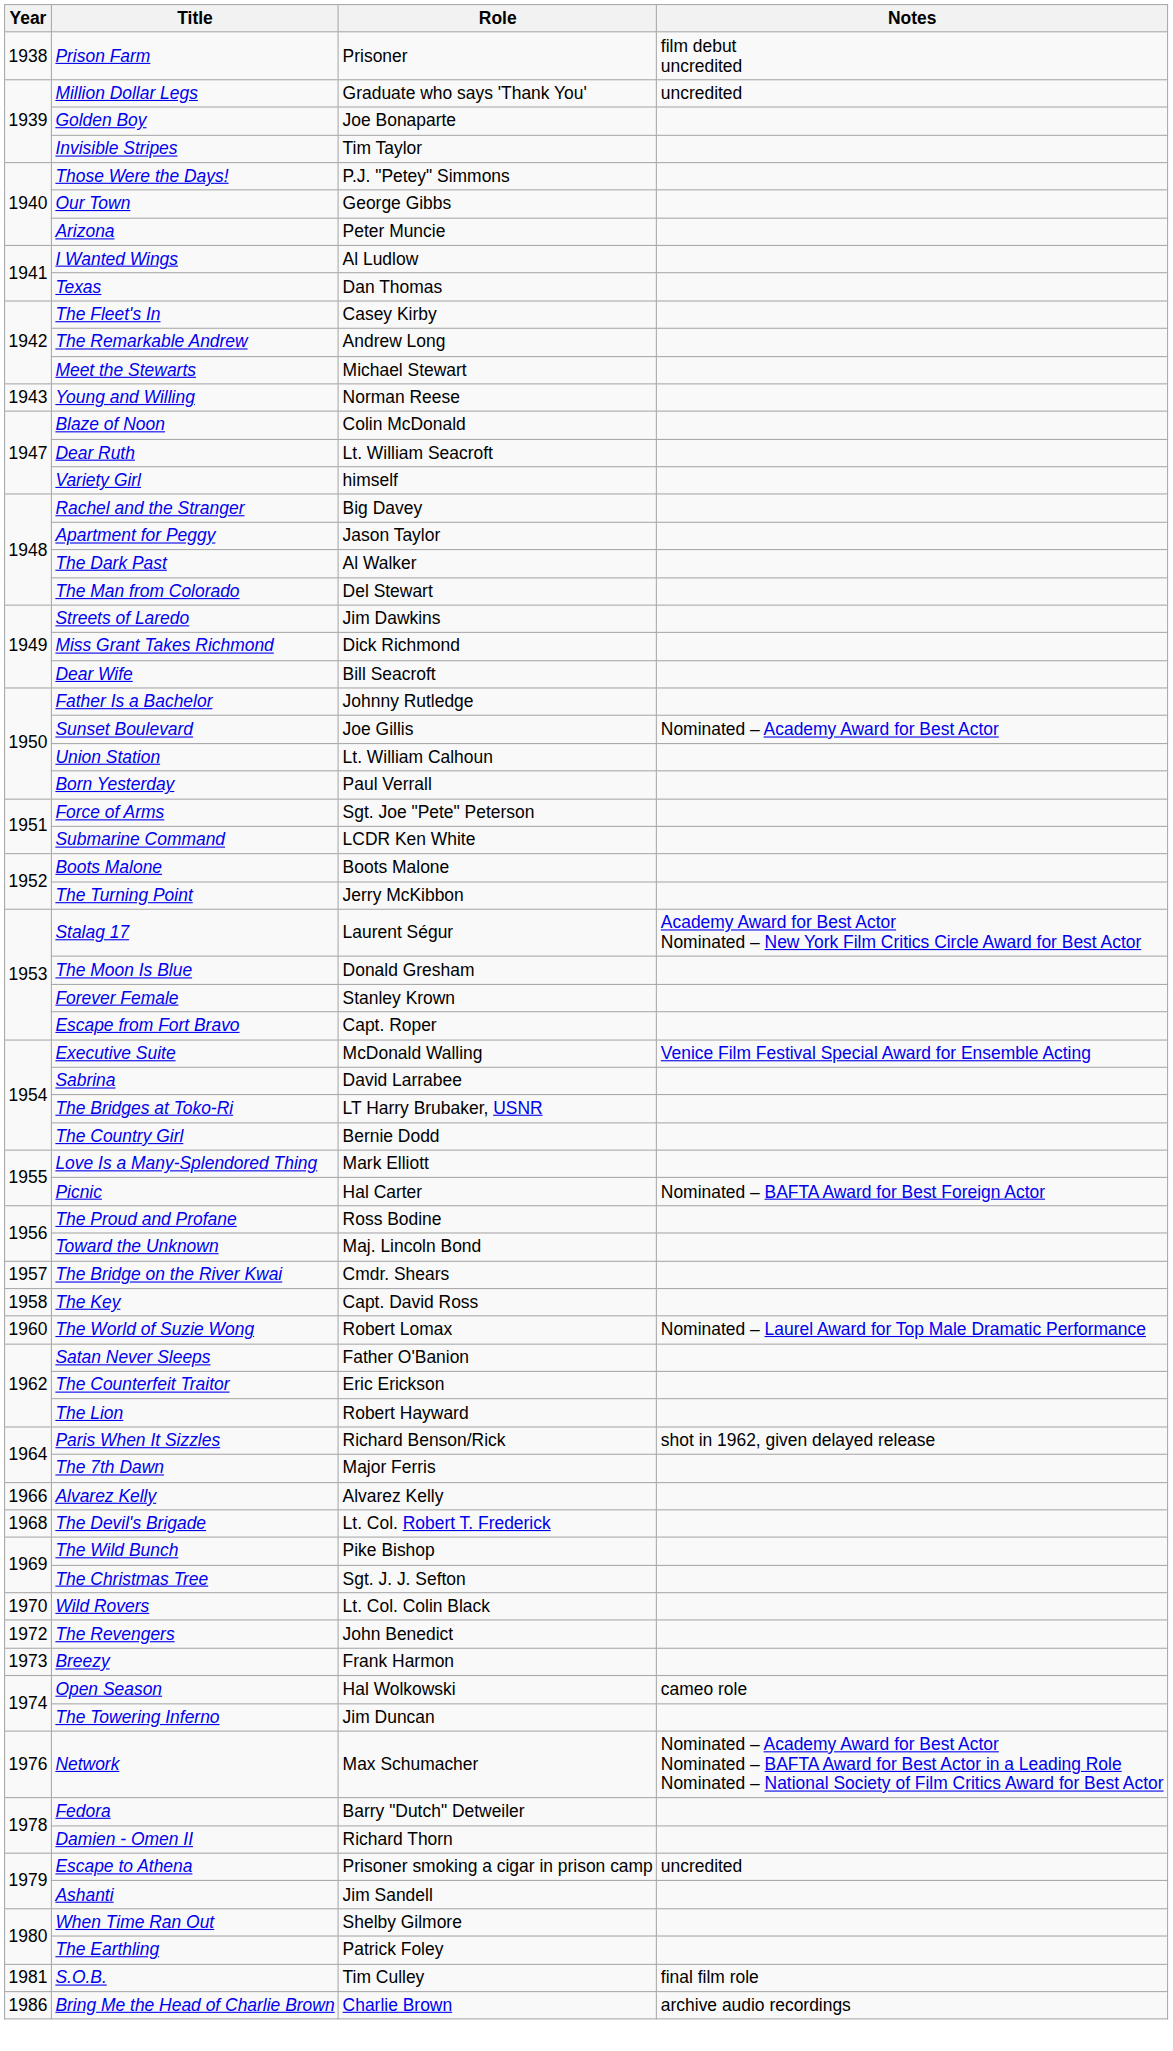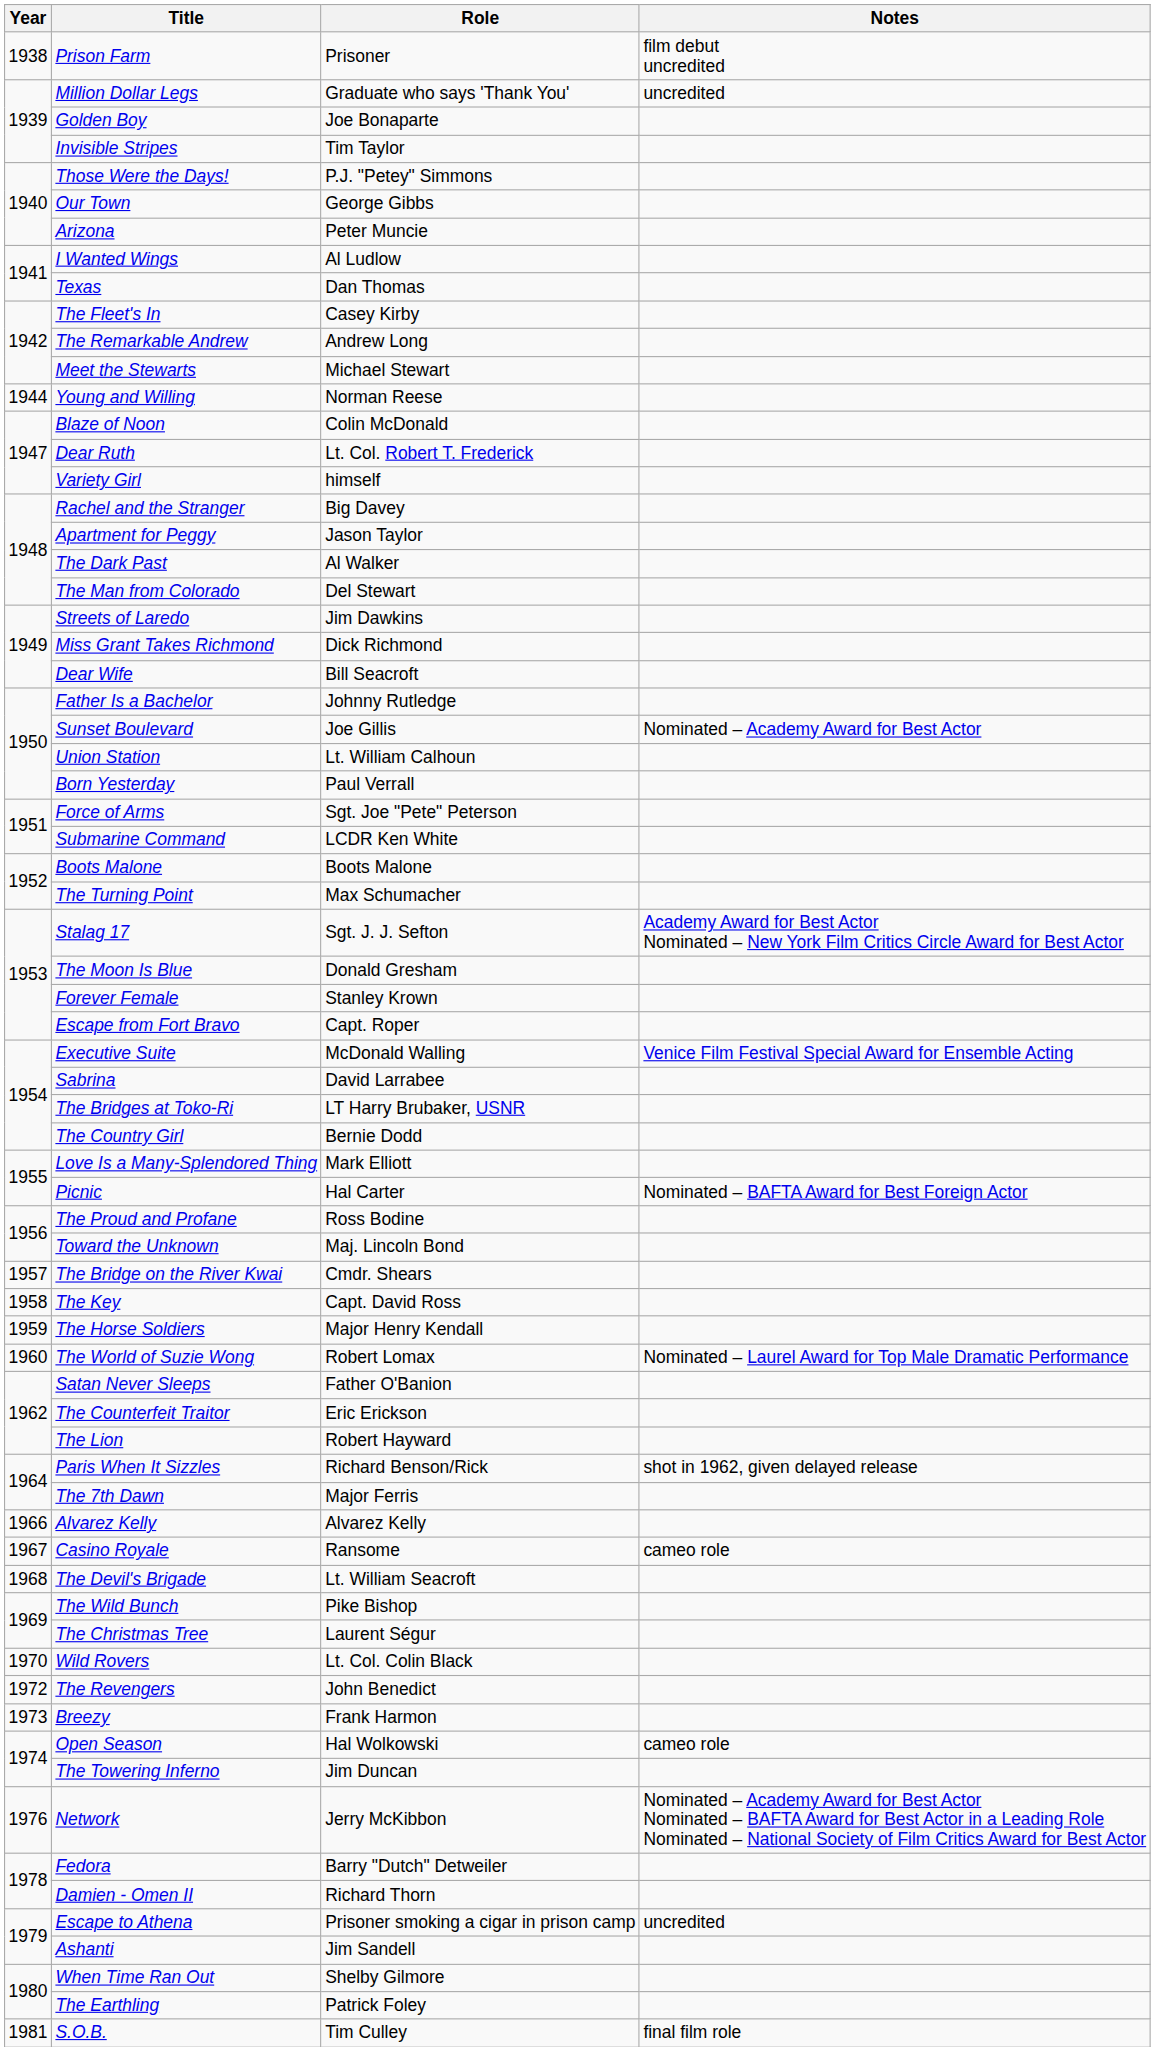 <table class="wikitable sortable" style="font-size: 100%;">
 <tr>
 <th>Year</th>
 <th>Title</th>
 <th>Role</th>
 <th class="unsortable">Notes</th>
 </tr>
 <tr>
 <td>1938</td>
 <td><em><a href='#'>Prison Farm</a></em></td>
 <td>Prisoner</td>
 <td>film debut<br>uncredited</td>
 </tr>
 <tr>
 <td rowspan=3>1939</td>
 <td><em><a href='#'>Million Dollar Legs</a> </em></td>
 <td>Graduate who says 'Thank You'</td>
 <td>uncredited</td>
 </tr>
 <tr>
 <td><em><a href='#'>Golden Boy</a></em></td>
 <td>Joe Bonaparte</td>
 <td></td>
 </tr>
 <tr>
 <td><em><a href='#'>Invisible Stripes</a></em></td>
 <td>Tim Taylor</td>
 <td></td>
 </tr>
 <tr>
 <td rowspan=3>1940</td>
 <td><em><a href='#'>Those Were the Days!</a></em></td>
 <td>P.J. "Petey" Simmons</td>
 <td></td>
 </tr>
 <tr>
 <td><em><a href='#'>Our Town</a></em></td>
 <td>George Gibbs</td>
 <td></td>
 </tr>
 <tr>
 <td><em><a href='#'>Arizona</a></em></td>
 <td>Peter Muncie</td>
 <td></td>
 </tr>
 <tr>
 <td rowspan=2>1941</td>
 <td><em><a href='#'>I Wanted Wings</a></em></td>
 <td>Al Ludlow</td>
 <td></td>
 </tr>
 <tr>
 <td><em><a href='#'>Texas</a></em></td>
 <td>Dan Thomas</td>
 <td></td>
 </tr>
 <tr>
 <td rowspan=3>1942</td>
 <td><em><a href='#'>The Fleet's In</a></em></td>
 <td>Casey Kirby</td>
 <td></td>
 </tr>
 <tr>
 <td><em><a href='#'>The Remarkable Andrew</a></em></td>
 <td>Andrew Long</td>
 <td></td>
 </tr>
 <tr>
 <td><em><a href='#'>Meet the Stewarts</a></em></td>
 <td>Michael Stewart</td>
 <td></td>
 </tr>
 <tr>
-<td>1943</td>
+<td>1944</td>
 <td><em><a href='#'>Young and Willing</a></em></td>
 <td>Norman Reese</td>
 <td></td>
 </tr>
 <tr>
 <td rowspan=3>1947</td>
 <td><em><a href='#'>Blaze of Noon</a></em></td>
 <td>Colin McDonald</td>
 <td></td>
 </tr>
 <tr>
 <td><em><a href='#'>Dear Ruth</a></em></td>
-<td>Lt. William Seacroft</td>
+<td>Lt. Col. <a href='#'>Robert T. Frederick</a></td>
 <td></td>
 </tr>
 <tr>
 <td><em><a href='#'>Variety Girl</a></em></td>
 <td>himself</td>
 <td></td>
 </tr>
 <tr>
 <td rowspan=4>1948</td>
 <td><em><a href='#'>Rachel and the Stranger</a></em></td>
 <td>Big Davey</td>
 <td></td>
 </tr>
 <tr>
 <td><em><a href='#'>Apartment for Peggy</a></em></td>
 <td>Jason Taylor</td>
 <td></td>
 </tr>
 <tr>
 <td><em><a href='#'>The Dark Past</a></em></td>
 <td>Al Walker</td>
 <td></td>
 </tr>
 <tr>
 <td><em><a href='#'>The Man from Colorado</a></em></td>
 <td>Del Stewart</td>
 <td></td>
 </tr>
 <tr>
 <td rowspan=3>1949</td>
 <td><em><a href='#'>Streets of Laredo</a></em></td>
 <td>Jim Dawkins</td>
 <td></td>
 </tr>
 <tr>
 <td><em><a href='#'>Miss Grant Takes Richmond</a></em></td>
 <td>Dick Richmond</td>
 <td></td>
 </tr>
 <tr>
 <td><em><a href='#'>Dear Wife</a></em></td>
 <td>Bill Seacroft</td>
 <td></td>
 </tr>
 <tr>
 <td rowspan=4>1950</td>
 <td><em><a href='#'>Father Is a Bachelor</a></em></td>
 <td>Johnny Rutledge</td>
 <td></td>
 </tr>
 <tr>
 <td><em><a href='#'>Sunset Boulevard</a></em></td>
 <td>Joe Gillis</td>
 <td>Nominated – <a href='#'>Academy Award for Best Actor</a></td>
 </tr>
 <tr>
 <td><em><a href='#'>Union Station</a></em></td>
 <td>Lt. William Calhoun</td>
 <td></td>
 </tr>
 <tr>
 <td><em><a href='#'>Born Yesterday</a></em></td>
 <td>Paul Verrall</td>
 <td></td>
 </tr>
 <tr>
 <td rowspan=2>1951</td>
 <td><em><a href='#'>Force of Arms</a></em></td>
 <td>Sgt. Joe "Pete" Peterson</td>
 <td></td>
 </tr>
 <tr>
 <td><em><a href='#'>Submarine Command</a></em></td>
 <td>LCDR Ken White</td>
 <td></td>
 </tr>
 <tr>
 <td rowspan=2>1952</td>
 <td><em><a href='#'>Boots Malone</a></em></td>
 <td>Boots Malone</td>
 <td></td>
 </tr>
 <tr>
 <td><em><a href='#'>The Turning Point</a></em></td>
-<td>Jerry McKibbon</td>
+<td>Max Schumacher</td>
 <td></td>
 </tr>
 <tr>
 <td rowspan=4>1953</td>
 <td><em><a href='#'>Stalag 17</a></em></td>
-<td>Laurent Ségur</td>
+<td>Sgt. J. J. Sefton</td>
 <td><a href='#'>Academy Award for Best Actor</a> <br> Nominated – <a href='#'>New York Film Critics Circle Award for Best Actor</a></td>
 </tr>
 <tr>
 <td><em><a href='#'>The Moon Is Blue</a></em></td>
 <td>Donald Gresham</td>
 <td></td>
 </tr>
 <tr>
 <td><em><a href='#'>Forever Female</a></em></td>
 <td>Stanley Krown</td>
 <td></td>
 </tr>
 <tr>
 <td><em><a href='#'>Escape from Fort Bravo</a></em></td>
 <td>Capt. Roper</td>
 <td></td>
 </tr>
 <tr>
 <td rowspan=4>1954</td>
 <td><em><a href='#'>Executive Suite</a></em></td>
 <td>McDonald Walling</td>
 <td><a href='#'>Venice Film Festival Special Award for Ensemble Acting</a></td>
 </tr>
 <tr>
 <td><em><a href='#'>Sabrina</a></em></td>
 <td>David Larrabee</td>
 <td></td>
 </tr>
 <tr>
 <td><em><a href='#'>The Bridges at Toko-Ri</a></em></td>
 <td>LT Harry Brubaker, <a href='#'>USNR</a></td>
 <td></td>
 </tr>
 <tr>
 <td><em><a href='#'>The Country Girl</a></em></td>
 <td>Bernie Dodd</td>
 <td></td>
 </tr>
 <tr>
 <td rowspan=2>1955</td>
 <td><em><a href='#'>Love Is a Many-Splendored Thing</a></em></td>
 <td>Mark Elliott</td>
 <td></td>
 </tr>
 <tr>
 <td><em><a href='#'>Picnic</a></em></td>
 <td>Hal Carter</td>
 <td>Nominated – <a href='#'>BAFTA Award for Best Foreign Actor</a></td>
 </tr>
 <tr>
 <td rowspan=2>1956</td>
 <td><em><a href='#'>The Proud and Profane</a></em></td>
 <td>Ross Bodine</td>
 <td></td>
 </tr>
 <tr>
 <td><em><a href='#'>Toward the Unknown</a></em></td>
 <td>Maj. Lincoln Bond</td>
 <td></td>
 </tr>
 <tr>
 <td>1957</td>
 <td><em><a href='#'>The Bridge on the River Kwai</a></em></td>
 <td>Cmdr. Shears</td>
 <td></td>
 </tr>
 <tr>
 <td>1958</td>
 <td><em><a href='#'>The Key</a></em></td>
 <td>Capt. David Ross</td>
 <td></td>
 </tr>
 <tr>
+<td>1959</td>
+<td><em><a href='#'>The Horse Soldiers</a></em></td>
+<td>Major Henry Kendall</td>
+<td></td>
+</tr>
+<tr>
 <td>1960</td>
 <td><em><a href='#'>The World of Suzie Wong</a></em></td>
 <td>Robert Lomax</td>
 <td>Nominated – <a href='#'>Laurel Award for Top Male Dramatic Performance</a></td>
 </tr>
 <tr>
 <td rowspan=3>1962</td>
 <td><em><a href='#'>Satan Never Sleeps</a></em></td>
 <td>Father O'Banion</td>
 <td></td>
 </tr>
 <tr>
 <td><em><a href='#'>The Counterfeit Traitor</a></em></td>
 <td>Eric Erickson</td>
 <td></td>
 </tr>
 <tr>
 <td><em><a href='#'>The Lion</a></em></td>
 <td>Robert Hayward</td>
 <td></td>
 </tr>
 <tr>
 <td rowspan=2>1964</td>
 <td><em><a href='#'>Paris When It Sizzles</a></em></td>
 <td>Richard Benson/Rick</td>
 <td>shot in 1962, given delayed release</td>
 </tr>
 <tr>
 <td><em><a href='#'>The 7th Dawn</a></em></td>
 <td>Major Ferris</td>
 <td></td>
 </tr>
 <tr>
 <td>1966</td>
 <td><em><a href='#'>Alvarez Kelly</a></em></td>
 <td>Alvarez Kelly</td>
 <td></td>
 </tr>
 <tr>
+<td>1967</td>
+<td><em><a href='#'>Casino Royale</a></em></td>
+<td>Ransome</td>
+<td>cameo role</td>
+</tr>
+<tr>
 <td>1968</td>
 <td><em><a href='#'>The Devil's Brigade</a></em></td>
-<td>Lt. Col. <a href='#'>Robert T. Frederick</a></td>
+<td>Lt. William Seacroft</td>
 <td></td>
 </tr>
 <tr>
 <td rowspan=2>1969</td>
 <td><em><a href='#'>The Wild Bunch</a></em></td>
 <td>Pike Bishop</td>
 <td></td>
 </tr>
 <tr>
 <td><em><a href='#'>The Christmas Tree</a></em></td>
-<td>Sgt. J. J. Sefton</td>
+<td>Laurent Ségur</td>
 <td></td>
 </tr>
 <tr>
 <td>1970</td>
 <td><em><a href='#'>Wild Rovers</a></em></td>
 <td>Lt. Col. Colin Black</td>
 <td></td>
 </tr>
 <tr>
 <td>1972</td>
 <td><em><a href='#'>The Revengers</a></em></td>
 <td>John Benedict</td>
 <td></td>
 </tr>
 <tr>
 <td>1973</td>
 <td><em><a href='#'>Breezy</a></em></td>
 <td>Frank Harmon</td>
 <td></td>
 </tr>
 <tr>
 <td rowspan=2>1974</td>
 <td><em><a href='#'>Open Season</a></em></td>
 <td>Hal Wolkowski</td>
 <td>cameo role</td>
 </tr>
 <tr>
 <td><em><a href='#'>The Towering Inferno</a></em></td>
 <td>Jim Duncan</td>
 <td></td>
 </tr>
 <tr>
 <td>1976</td>
 <td><em><a href='#'>Network</a></em></td>
-<td>Max Schumacher</td>
+<td>Jerry McKibbon</td>
 <td>Nominated – <a href='#'>Academy Award for Best Actor</a> <br> Nominated – <a href='#'>BAFTA Award for Best Actor in a Leading Role</a> <br> Nominated – <a href='#'>National Society of Film Critics Award for Best Actor</a></td>
 </tr>
 <tr>
 <td rowspan=2>1978</td>
 <td><em><a href='#'>Fedora</a></em></td>
 <td>Barry "Dutch" Detweiler</td>
 <td></td>
 </tr>
 <tr>
 <td><em><a href='#'>Damien - Omen II</a></em></td>
 <td>Richard Thorn</td>
 <td></td>
 </tr>
 <tr>
 <td rowspan=2>1979</td>
 <td><em><a href='#'>Escape to Athena</a></em></td>
 <td>Prisoner smoking a cigar in prison camp</td>
 <td>uncredited</td>
 </tr>
 <tr>
 <td><em><a href='#'>Ashanti</a></em></td>
 <td>Jim Sandell</td>
 <td></td>
 </tr>
 <tr>
 <td rowspan=2>1980</td>
 <td><em><a href='#'>When Time Ran Out</a></em></td>
 <td>Shelby Gilmore</td>
 <td></td>
 </tr>
 <tr>
 <td><em><a href='#'>The Earthling</a></em></td>
 <td>Patrick Foley</td>
 <td></td>
 </tr>
 <tr>
 <td>1981</td>
 <td><em><a href='#'>S.O.B.</a></em></td>
 <td>Tim Culley</td>
 <td>final film role</td>
 </tr>
-<tr>
-<td>1986</td>
-<td><em><a href='#'>Bring Me the Head of Charlie Brown</a></em></td>
-<td><a href='#'>Charlie Brown</a></td>
-<td>archive audio recordings</td>
-</tr>
 </table>
